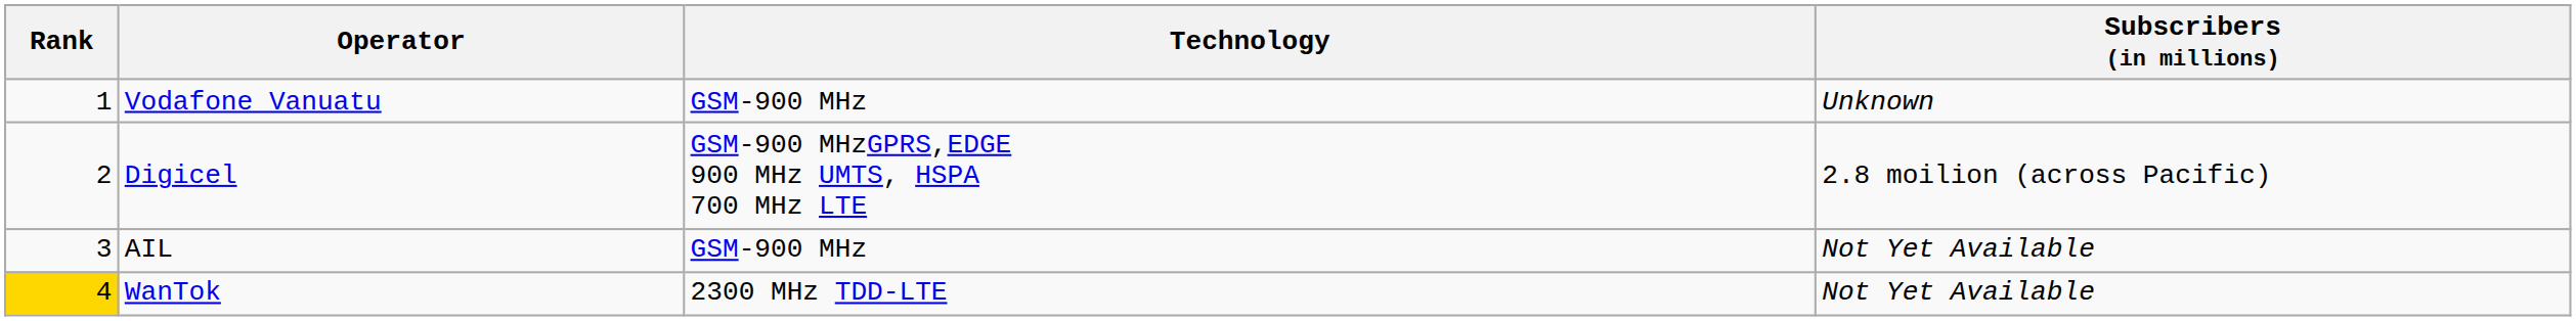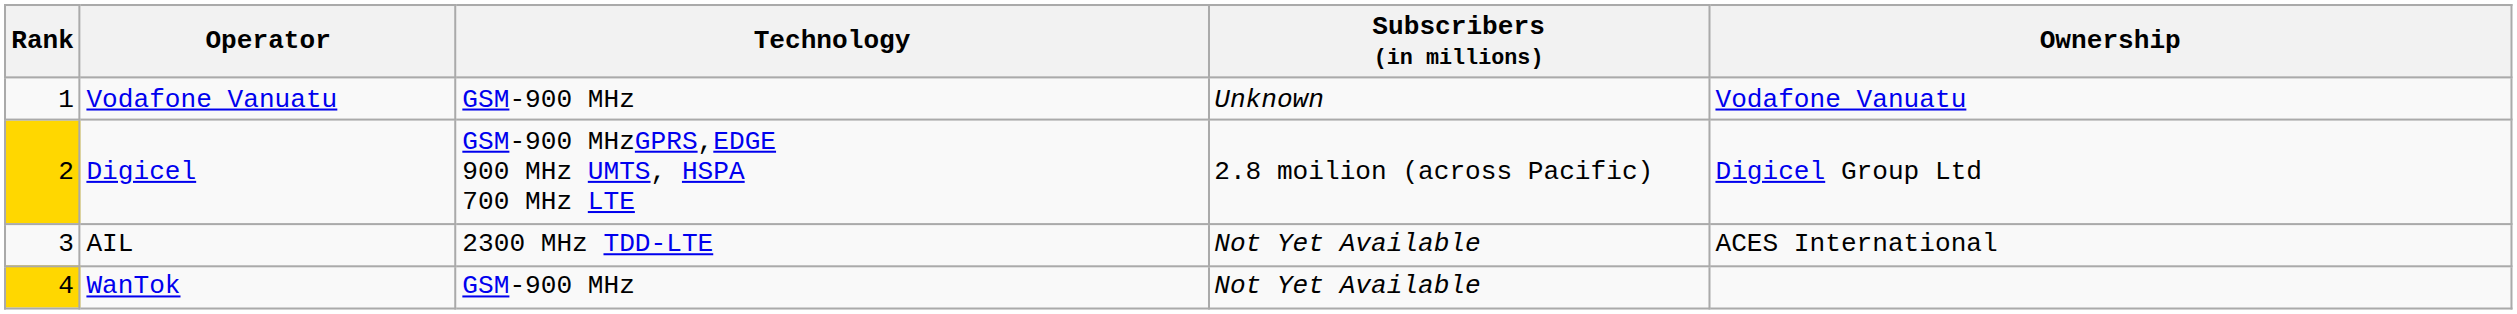 <table class="wikitable">
 <tr>
 <th style="width:3%;">Rank</th>
 <th style="width:15%;">Operator</th>
 <th style="width:30%;">Technology</th>
 <th style="width:20%;">Subscribers<br><small>(in millions)</small></th>
+<th style="width:32%;">Ownership</th>
 </tr>
 <tr>
 <td align=right>1</td>
 <td><a href='#'>Vodafone Vanuatu</a></td>
 <td><a href='#'>GSM</a>-900 MHz</td>
 <td><em>Unknown</em></td>
+<td><a href='#'>Vodafone Vanuatu</a></td>
 </tr>
 <tr>
-<td align=right>2</td>
+<td align=right style="background: gold;">2</td>
 <td><a href='#'>Digicel</a></td>
 <td><a href='#'>GSM</a>-900 MHz<a href='#'>GPRS</a>,<a href='#'>EDGE</a><br>900 MHz <a href='#'>UMTS</a>, <a href='#'>HSPA</a><br>700 MHz <a href='#'>LTE</a></td>
 <td>2.8 moilion (across Pacific)</td>
+<td><a href='#'>Digicel</a> Group Ltd</td>
 </tr>
 <tr>
 <td align=right>3</td>
 <td>AIL</td>
-<td><a href='#'>GSM</a>-900 MHz</td>
+<td>2300 MHz <a href='#'>TDD-LTE</a></td>
 <td><em>Not Yet Available</em></td>
+<td>ACES International</td>
 </tr>
 <tr>
 <td align=right style="background: gold;">4</td>
 <td><a href='#'>WanTok</a></td>
-<td>2300 MHz <a href='#'>TDD-LTE</a></td>
+<td><a href='#'>GSM</a>-900 MHz</td>
 <td><em>Not Yet Available</em></td>
+<td></td>
 </tr>
 </table>
